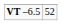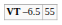 <table class="wikitable">
 <tr align="center">
 </tr>
 <tr align="center">
 <td><strong>VT</strong> –6.5</td>
-<td>52</td>
+<td>55</td>
 </tr>
 </table>
